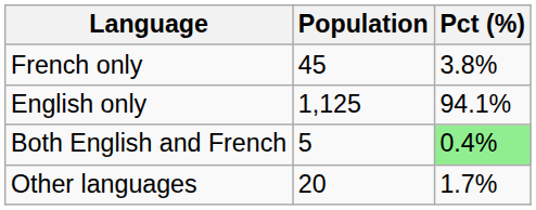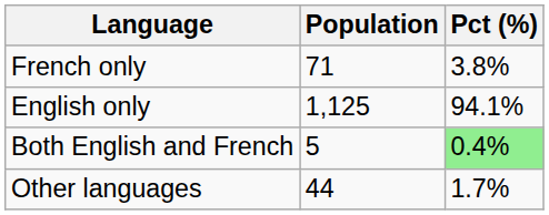 <table class="wikitable">
 <tr>
 <th>Language</th>
 <th>Population</th>
 <th>Pct (%)</th>
 </tr>
 <tr>
 <td>French only</td>
-<td>45</td>
+<td>71</td>
 <td>3.8%</td>
 </tr>
 <tr>
 <td>English only</td>
 <td>1,125</td>
 <td>94.1%</td>
 </tr>
 <tr>
 <td>Both English and French</td>
 <td>5</td>
 <td style="background: lightgreen;">0.4%</td>
 </tr>
 <tr>
 <td>Other languages</td>
-<td>20</td>
+<td>44</td>
 <td>1.7%</td>
 </tr>
 </table>
